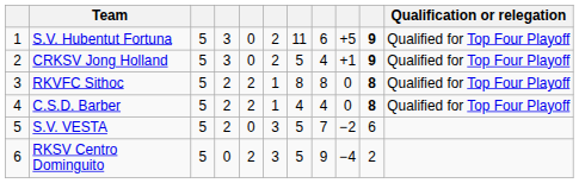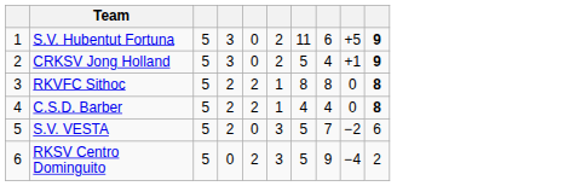 <table class="wikitable" style="text-align: center;">
 <tr>
 <th width="20"></th>
 <th width="175">Team</th>
 <th width="20"></th>
 <th width="20"></th>
 <th width="20"></th>
 <th width="20"></th>
 <th width="20"></th>
 <th width="20"></th>
 <th width="20"></th>
 <th width="20"></th>
-<th>Qualification or relegation</th>
 </tr>
 <tr>
 <td>1</td>
 <td style="text-align:left;"><a href='#'>S.V. Hubentut Fortuna</a></td>
 <td>5</td>
 <td>3</td>
 <td>0</td>
 <td>2</td>
 <td>11</td>
 <td>6</td>
 <td>+5</td>
 <td><strong>9</strong></td>
-<td>Qualified for <a href='#'>Top Four Playoff</a></td>
 </tr>
 <tr>
 <td>2</td>
 <td style="text-align:left;"><a href='#'>CRKSV Jong Holland</a></td>
 <td>5</td>
 <td>3</td>
 <td>0</td>
 <td>2</td>
 <td>5</td>
 <td>4</td>
 <td>+1</td>
 <td><strong>9</strong></td>
-<td>Qualified for <a href='#'>Top Four Playoff</a></td>
 </tr>
 <tr>
 <td>3</td>
 <td style="text-align:left;"><a href='#'>RKVFC Sithoc</a></td>
 <td>5</td>
 <td>2</td>
 <td>2</td>
 <td>1</td>
 <td>8</td>
 <td>8</td>
 <td>0</td>
 <td><strong>8</strong></td>
-<td>Qualified for <a href='#'>Top Four Playoff</a></td>
 </tr>
 <tr>
 <td>4</td>
 <td style="text-align:left;"><a href='#'>C.S.D. Barber</a></td>
 <td>5</td>
 <td>2</td>
 <td>2</td>
 <td>1</td>
 <td>4</td>
 <td>4</td>
 <td>0</td>
 <td><strong>8</strong></td>
-<td>Qualified for <a href='#'>Top Four Playoff</a></td>
 </tr>
 <tr>
 <td>5</td>
 <td style="text-align:left;"><a href='#'>S.V. VESTA</a></td>
 <td>5</td>
 <td>2</td>
 <td>0</td>
 <td>3</td>
 <td>5</td>
 <td>7</td>
 <td>−2</td>
 <td>6</td>
-<td></td>
 </tr>
 <tr>
 <td>6</td>
 <td style="text-align:left;"><a href='#'>RKSV Centro Dominguito</a></td>
 <td>5</td>
 <td>0</td>
 <td>2</td>
 <td>3</td>
 <td>5</td>
 <td>9</td>
 <td>−4</td>
 <td>2</td>
-<td></td>
 </tr>
 </table>
